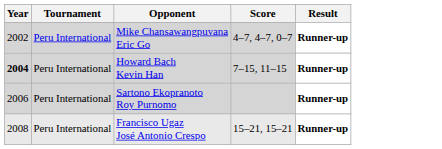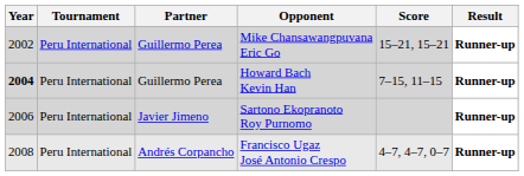 <table class="sortable wikitable" style="font-size: 90%;">
 <tr>
 <th>Year</th>
 <th>Tournament</th>
+<th>Partner</th>
 <th>Opponent</th>
 <th>Score</th>
 <th>Result</th>
 </tr>
 <tr style="background:#D5D5D5">
 <td align="center">2002</td>
 <td align="left"><a href='#'>Peru International</a></td>
+<td align="left"> <a href='#'>Guillermo Perea</a></td>
 <td align="left"> <a href='#'>Mike Chansawangpuvana</a> <br>  <a href='#'>Eric Go</a></td>
-<td align="left">4–7, 4–7, 0–7</td>
+<td align="left">15–21, 15–21</td>
 <td style="text-align:left; background:white"> <strong>Runner-up</strong></td>
 </tr>
 <tr style="background:#D5D5D5">
 <td align="center"><strong>2004</strong></td>
 <td align="left">Peru International</td>
+<td align="left"> Guillermo Perea</td>
 <td align="left"> <a href='#'>Howard Bach</a> <br>  <a href='#'>Kevin Han</a></td>
 <td align="left">7–15, 11–15</td>
 <td style="text-align:left; background:white"> <strong>Runner-up</strong></td>
 </tr>
 <tr style="background:#D5D5D5">
 <td align="center">2006</td>
 <td align="left">Peru International</td>
+<td align="left"> <a href='#'>Javier Jimeno</a></td>
 <td align="left"> <a href='#'>Sartono Ekopranoto</a> <br>  <a href='#'>Roy Purnomo</a></td>
 <td align="left"></td>
 <td style="text-align:left; background:white"> <strong>Runner-up</strong></td>
 </tr>
 <tr style="background:#E9E9E9">
 <td align="center">2008</td>
 <td align="left">Peru International</td>
+<td align="left"> <a href='#'>Andrés Corpancho</a></td>
 <td align="left"> <a href='#'>Francisco Ugaz</a> <br>  <a href='#'>José Antonio Crespo</a></td>
-<td align="left">15–21, 15–21</td>
+<td align="left">4–7, 4–7, 0–7</td>
 <td style="text-align:left; background:white"> <strong>Runner-up</strong></td>
 </tr>
 </table>
